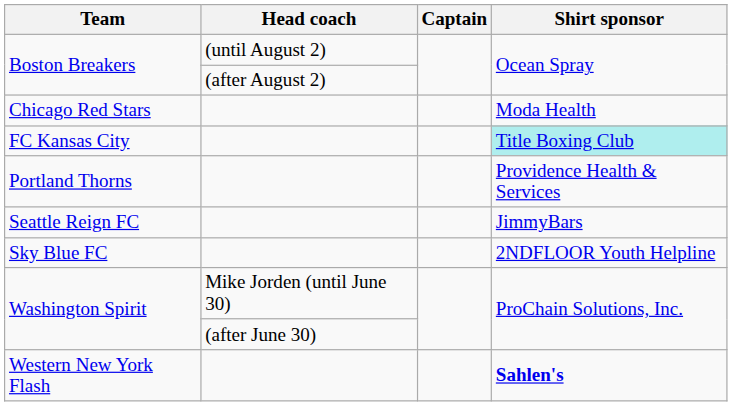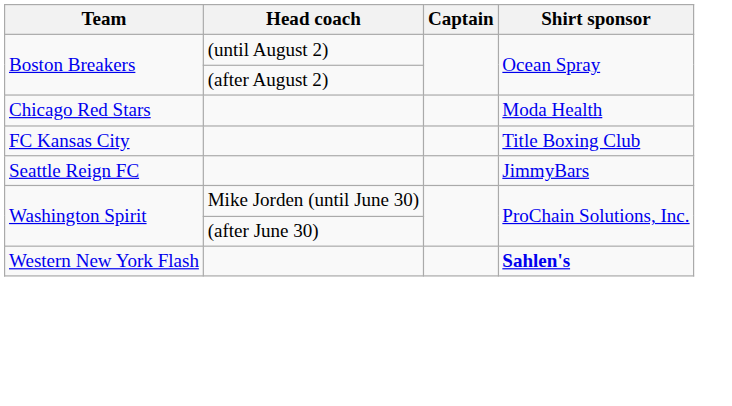 <table class="wikitable sortable" style="text-align: left;">
 <tr>
 <th>Team</th>
 <th>Head coach</th>
 <th>Captain</th>
 <th>Shirt sponsor</th>
 </tr>
 <tr>
 <td rowspan=2><a href='#'>Boston Breakers</a></td>
 <td>  (until August 2)</td>
 <td rowspan=2> </td>
 <td rowspan=2><a href='#'>Ocean Spray</a></td>
 </tr>
 <tr>
 <td>  (after August 2)</td>
 </tr>
 <tr>
 <td><a href='#'>Chicago Red Stars</a></td>
 <td> </td>
 <td> </td>
 <td><a href='#'>Moda Health</a></td>
 </tr>
 <tr>
 <td><a href='#'>FC Kansas City</a></td>
 <td> </td>
 <td> </td>
-<td style="background: paleturquoise;"><a href='#'>Title Boxing Club</a></td>
-</tr>
-<tr>
-<td><a href='#'>Portland Thorns</a></td>
-<td> </td>
-<td> </td>
-<td><a href='#'>Providence Health & Services</a></td>
+<td><a href='#'>Title Boxing Club</a></td>
 </tr>
 <tr>
 <td><a href='#'>Seattle Reign FC</a></td>
 <td> </td>
 <td> </td>
 <td><a href='#'>JimmyBars</a></td>
-</tr>
-<tr>
-<td><a href='#'>Sky Blue FC</a></td>
-<td> </td>
-<td> </td>
-<td><a href='#'>2NDFLOOR Youth Helpline</a></td>
 </tr>
 <tr>
 <td rowspan=2><a href='#'>Washington Spirit</a></td>
 <td> Mike Jorden (until June 30)</td>
 <td rowspan=2> </td>
 <td rowspan=2><a href='#'>ProChain Solutions, Inc.</a></td>
 </tr>
 <tr>
 <td>  (after June 30)</td>
 </tr>
 <tr>
 <td><a href='#'>Western New York Flash</a></td>
 <td> </td>
 <td> </td>
 <td><strong><a href='#'>Sahlen's</a></strong></td>
 </tr>
 </table>
